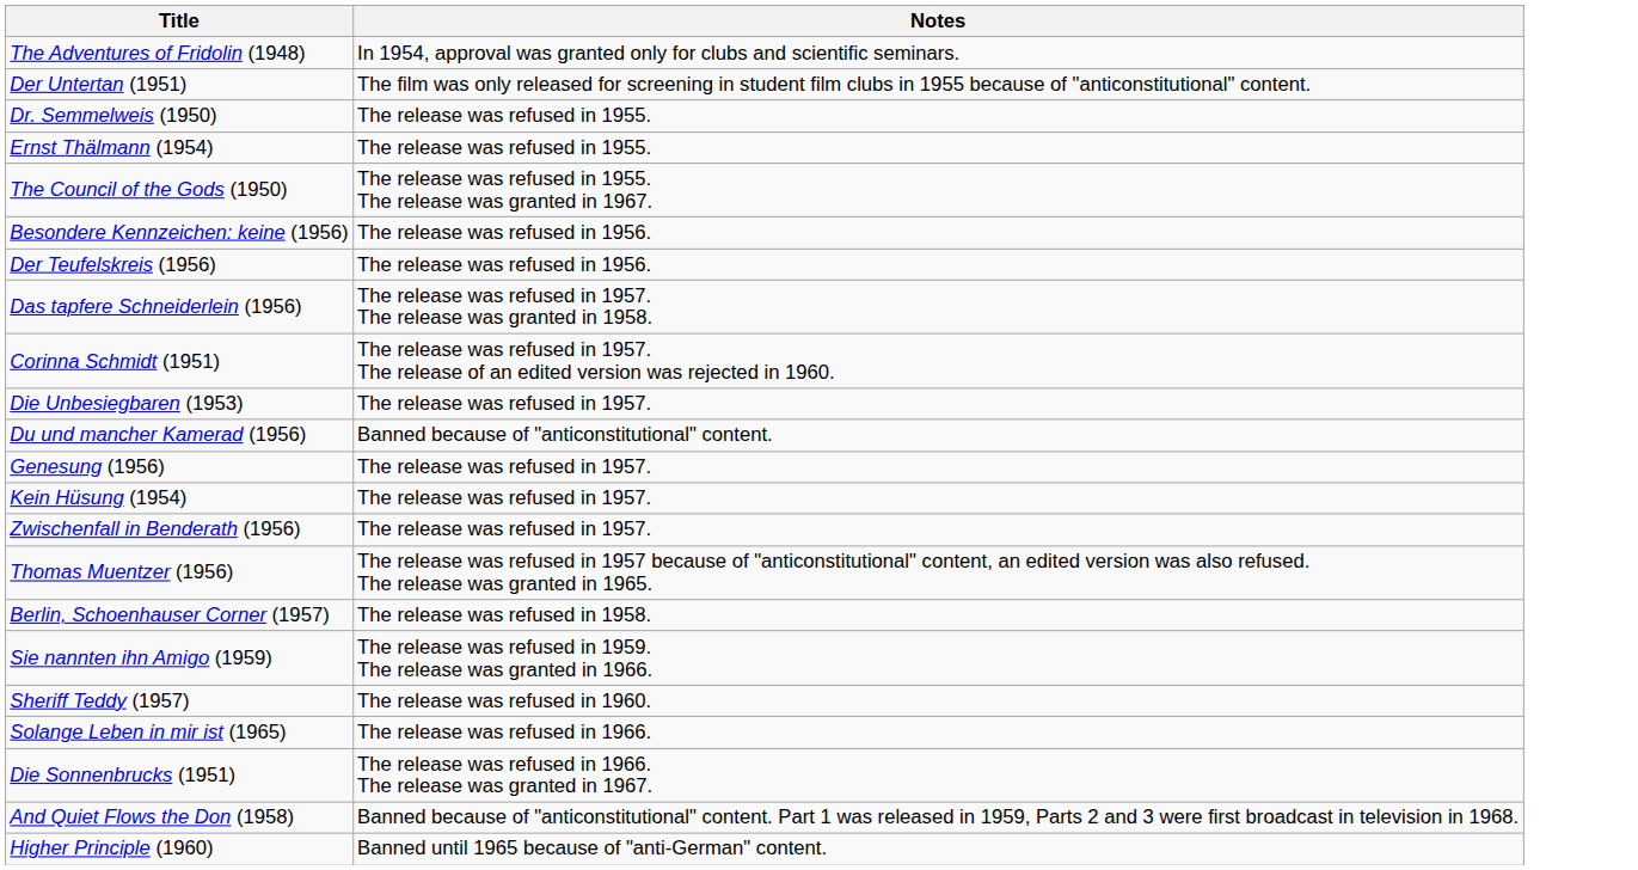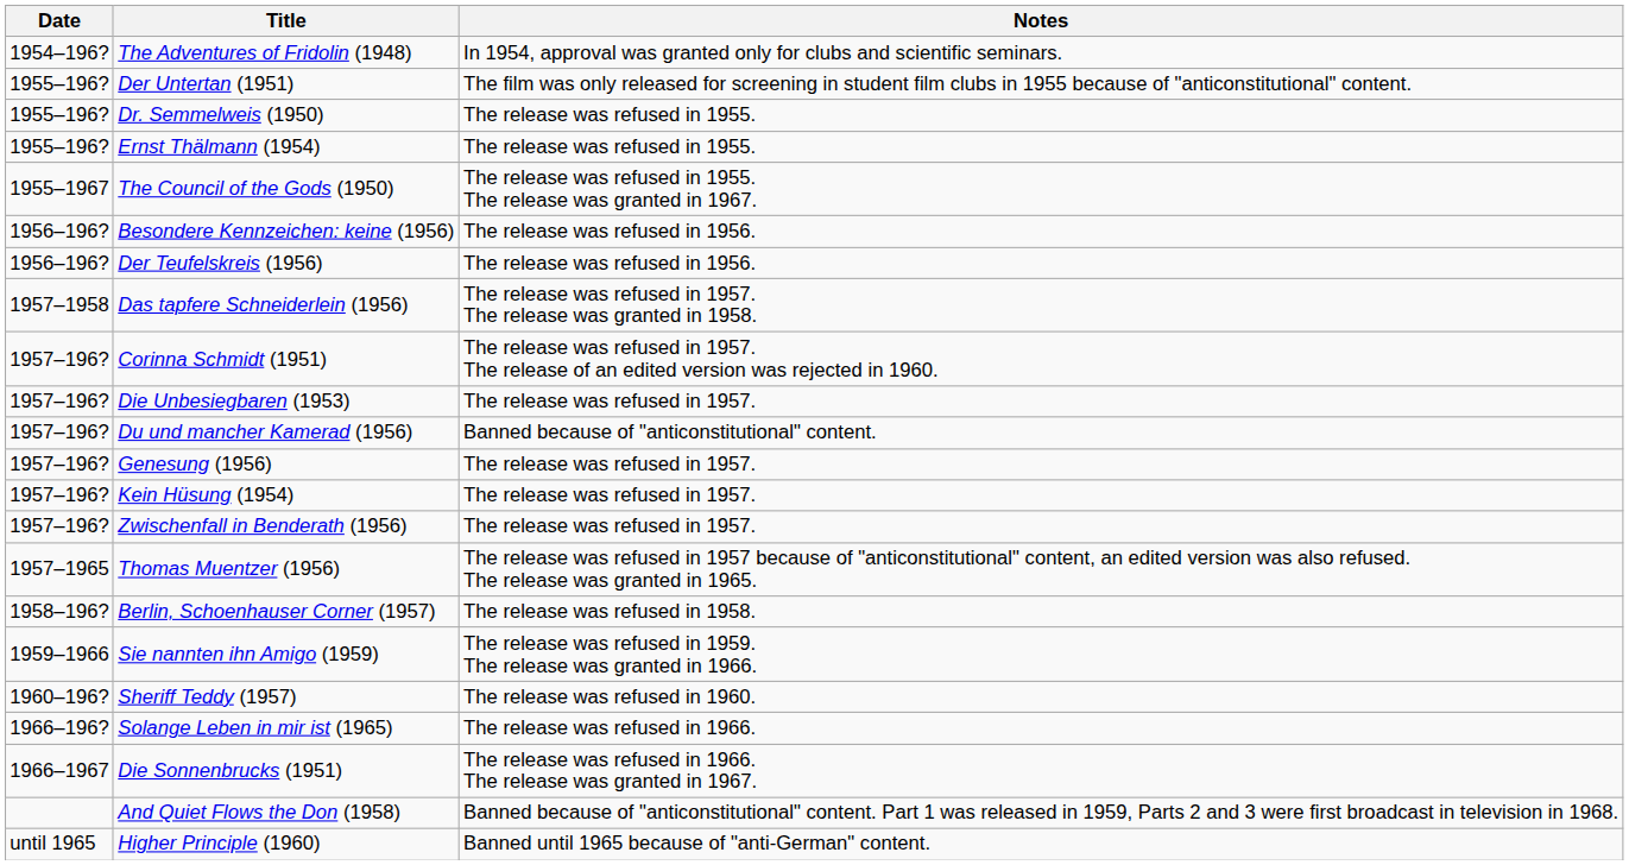 <table class="wikitable sortable">
 <tr>
+<th>Date</th>
 <th>Title</th>
 <th>Notes</th>
 </tr>
 <tr>
+<td>1954–196?</td>
 <td><em><a href='#'>The Adventures of Fridolin</a></em> (1948)</td>
 <td>In 1954, approval was granted only for clubs and scientific seminars.</td>
 </tr>
 <tr>
+<td>1955–196?</td>
 <td><em><a href='#'>Der Untertan</a></em> (1951)</td>
 <td>The film was only released for screening in student film clubs in 1955 because of "anticonstitutional" content.</td>
 </tr>
 <tr>
+<td>1955–196?</td>
 <td><em><a href='#'>Dr. Semmelweis</a></em> (1950)</td>
 <td>The release was refused in 1955.</td>
 </tr>
 <tr>
+<td>1955–196?</td>
 <td><em><a href='#'>Ernst Thälmann</a></em> (1954)</td>
 <td>The release was refused in 1955.</td>
 </tr>
 <tr>
+<td>1955–1967</td>
 <td><em><a href='#'>The Council of the Gods</a></em> (1950)</td>
 <td>The release was refused in 1955.<br>The release was granted in 1967.</td>
 </tr>
 <tr>
+<td>1956–196?</td>
 <td><em><a href='#'>Besondere Kennzeichen: keine</a></em> (1956)</td>
 <td>The release was refused in 1956.</td>
 </tr>
 <tr>
+<td>1956–196?</td>
 <td><em><a href='#'>Der Teufelskreis</a></em> (1956)</td>
 <td>The release was refused in 1956.</td>
 </tr>
 <tr>
+<td>1957–1958</td>
 <td><em><a href='#'>Das tapfere Schneiderlein</a></em> (1956)</td>
 <td>The release was refused in 1957.<br>The release was granted in 1958.</td>
 </tr>
 <tr>
+<td>1957–196?</td>
 <td><em><a href='#'>Corinna Schmidt</a></em> (1951)</td>
 <td>The release was refused in 1957.<br>The release of an edited version was rejected in 1960.</td>
 </tr>
 <tr>
+<td>1957–196?</td>
 <td><em><a href='#'>Die Unbesiegbaren</a></em> (1953)</td>
 <td>The release was refused in 1957.</td>
 </tr>
 <tr>
+<td>1957–196?</td>
 <td><em><a href='#'>Du und mancher Kamerad</a></em> (1956)</td>
 <td>Banned because of "anticonstitutional" content.</td>
 </tr>
 <tr>
+<td>1957–196?</td>
 <td><em><a href='#'>Genesung</a></em> (1956)</td>
 <td>The release was refused in 1957.</td>
 </tr>
 <tr>
+<td>1957–196?</td>
 <td><em><a href='#'>Kein Hüsung</a></em> (1954)</td>
 <td>The release was refused in 1957.</td>
 </tr>
 <tr>
+<td>1957–196?</td>
 <td><em><a href='#'>Zwischenfall in Benderath</a></em> (1956)</td>
 <td>The release was refused in 1957.</td>
 </tr>
 <tr>
+<td>1957–1965</td>
 <td><em><a href='#'>Thomas Muentzer</a></em> (1956)</td>
 <td>The release was refused in 1957 because of "anticonstitutional" content, an edited version was also refused.<br>The release was granted in 1965.</td>
 </tr>
 <tr>
+<td>1958–196?</td>
 <td><em><a href='#'>Berlin, Schoenhauser Corner</a></em> (1957)</td>
 <td>The release was refused in 1958.</td>
 </tr>
 <tr>
+<td>1959–1966</td>
 <td><em><a href='#'>Sie nannten ihn Amigo</a></em> (1959)</td>
 <td>The release was refused in 1959.<br>The release was granted in 1966.</td>
 </tr>
 <tr>
+<td>1960–196?</td>
 <td><em><a href='#'>Sheriff Teddy</a></em> (1957)</td>
 <td>The release was refused in 1960.</td>
 </tr>
 <tr>
+<td>1966–196?</td>
 <td><em><a href='#'>Solange Leben in mir ist</a></em> (1965)</td>
 <td>The release was refused in 1966.</td>
 </tr>
 <tr>
+<td>1966–1967</td>
 <td><em><a href='#'>Die Sonnenbrucks</a></em> (1951)</td>
 <td>The release was refused in 1966.<br>The release was granted in 1967.</td>
 </tr>
 <tr>
+<td></td>
 <td><em><a href='#'>And Quiet Flows the Don</a></em> (1958)</td>
 <td>Banned because of "anticonstitutional" content. Part 1 was released in 1959, Parts 2 and 3 were first broadcast in television in 1968.</td>
 </tr>
 <tr>
+<td>until 1965</td>
 <td><em><a href='#'>Higher Principle</a></em> (1960)</td>
 <td>Banned until 1965 because of "anti-German" content.</td>
 </tr>
 </table>
